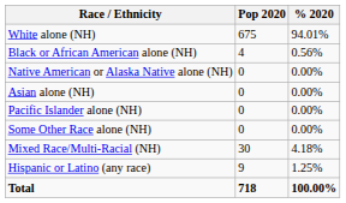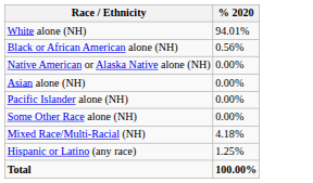 <table class="wikitable">
 <tr>
 <th>Race / Ethnicity</th>
-<th>Pop 2020</th>
 <th>% 2020</th>
 </tr>
 <tr>
 <td><a href='#'>White</a> alone (NH)</td>
-<td>675</td>
 <td>94.01%</td>
 </tr>
 <tr>
 <td><a href='#'>Black or African American</a> alone (NH)</td>
-<td>4</td>
 <td>0.56%</td>
 </tr>
 <tr>
 <td><a href='#'>Native American</a> or <a href='#'>Alaska Native</a> alone (NH)</td>
-<td>0</td>
 <td>0.00%</td>
 </tr>
 <tr>
 <td><a href='#'>Asian</a> alone (NH)</td>
-<td>0</td>
 <td>0.00%</td>
 </tr>
 <tr>
 <td><a href='#'>Pacific Islander</a> alone (NH)</td>
-<td>0</td>
 <td>0.00%</td>
 </tr>
 <tr>
 <td><a href='#'>Some Other Race</a> alone (NH)</td>
-<td>0</td>
 <td>0.00%</td>
 </tr>
 <tr>
 <td><a href='#'>Mixed Race/Multi-Racial</a> (NH)</td>
-<td>30</td>
 <td>4.18%</td>
 </tr>
 <tr>
 <td><a href='#'>Hispanic or Latino</a> (any race)</td>
-<td>9</td>
 <td>1.25%</td>
 </tr>
 <tr>
 <td><strong>Total</strong></td>
-<td><strong>718</strong></td>
 <td><strong>100.00%</strong></td>
 </tr>
 </table>
